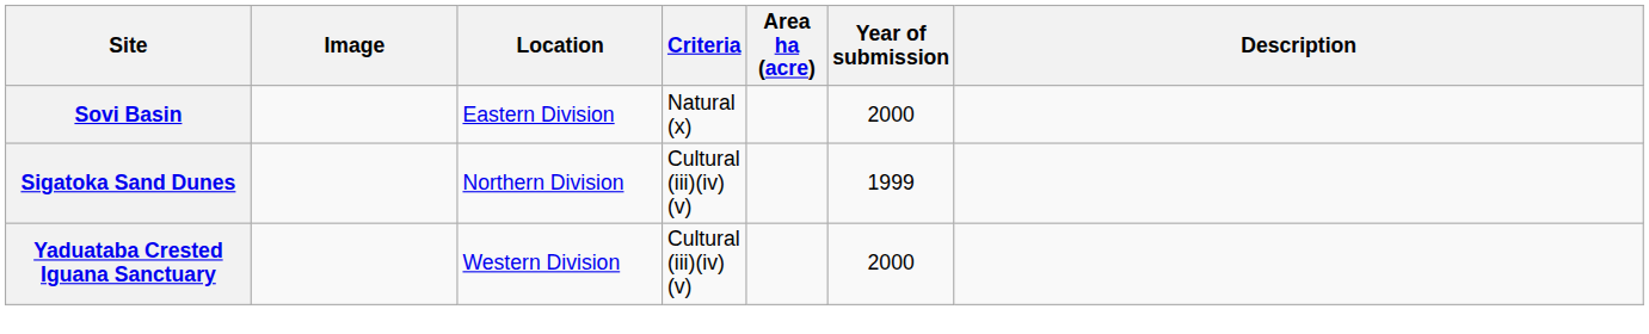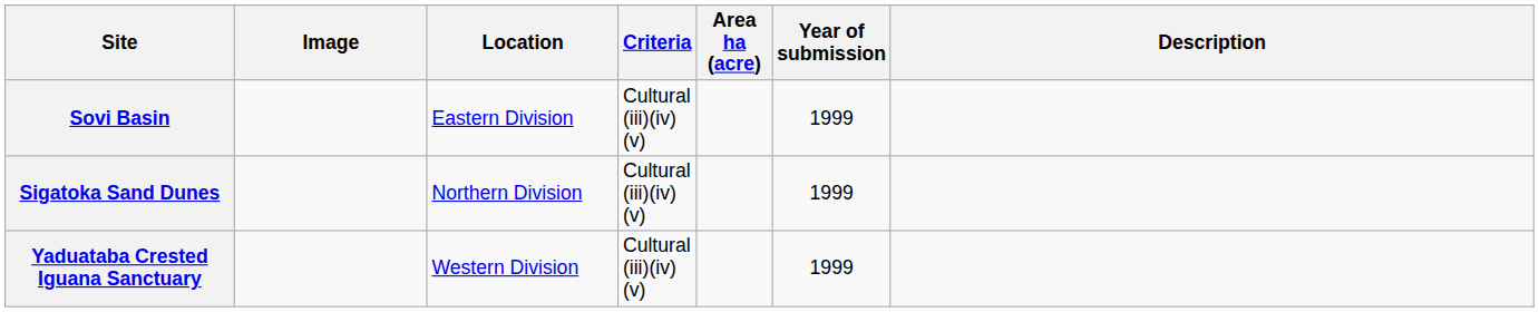 <table class="wikitable sortable">
 <tr>
 <th scope="col" style="width:15%;">Site</th>
 <th scope="col" class="unsortable" style="width:150px;">Image</th>
 <th scope="col" style="width:12.5%;">Location</th>
 <th scope="row" style="width:5%;"><a href='#'>Criteria</a></th>
 <th scope="col" style="width:5%;">Area<br><a href='#'>ha</a> (<a href='#'>acre</a>)<br></th>
 <th scope="col" style="width:5%;">Year of submission</th>
 <th scope="col" class="unsortable">Description</th>
 </tr>
 <tr>
 <th><a href='#'>Sovi Basin</a></th>
 <td></td>
 <td><a href='#'>Eastern Division</a><br><small></small></td>
-<td>Natural (x)</td>
+<td>Cultural (iii)(iv)(v)</td>
 <td></td>
-<td align="center">2000</td>
+<td align="center">1999</td>
 <td></td>
 </tr>
 <tr>
 <th><a href='#'>Sigatoka Sand Dunes</a></th>
 <td></td>
 <td><a href='#'>Northern Division</a><br><small></small></td>
 <td>Cultural (iii)(iv)(v)</td>
 <td></td>
 <td align="center">1999</td>
 <td></td>
 </tr>
 <tr>
 <th><a href='#'>Yaduataba Crested Iguana Sanctuary</a></th>
 <td></td>
 <td><a href='#'>Western Division</a><br><small></small></td>
 <td>Cultural (iii)(iv)(v)</td>
 <td></td>
-<td align="center">2000</td>
+<td align="center">1999</td>
 <td></td>
 </tr>
 </table>
